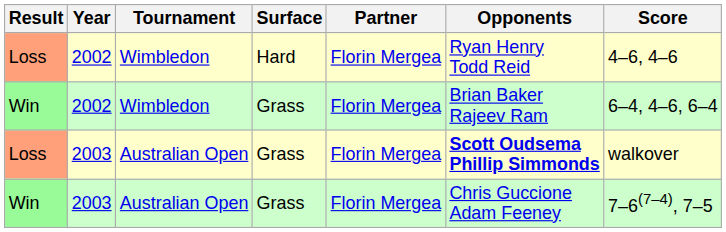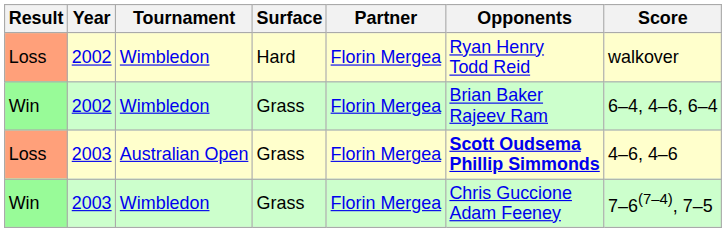 <table class="sortable wikitable">
 <tr>
 <th>Result</th>
 <th>Year</th>
 <th>Tournament</th>
 <th>Surface</th>
 <th>Partner</th>
 <th>Opponents</th>
 <th>Score</th>
 </tr>
 <tr style="background:#ffc;">
 <td style="background:#ffa07a;">Loss</td>
 <td><a href='#'>2002</a></td>
 <td><a href='#'>Wimbledon</a></td>
 <td>Hard</td>
 <td> <a href='#'>Florin Mergea</a></td>
 <td> <a href='#'>Ryan Henry</a> <br>  <a href='#'>Todd Reid</a></td>
-<td>4–6, 4–6</td>
+<td>walkover</td>
 </tr>
 <tr style="background:#cfc;">
 <td style="background:#98fb98;">Win</td>
 <td><a href='#'>2002</a></td>
 <td><a href='#'>Wimbledon</a></td>
 <td>Grass</td>
 <td> <a href='#'>Florin Mergea</a></td>
 <td> <a href='#'>Brian Baker</a> <br>  <a href='#'>Rajeev Ram</a></td>
 <td>6–4, 4–6, 6–4</td>
 </tr>
 <tr style="background:#ffc;">
 <td style="background:#ffa07a;">Loss</td>
 <td><a href='#'>2003</a></td>
 <td><a href='#'>Australian Open</a></td>
 <td>Grass</td>
 <td> <a href='#'>Florin Mergea</a></td>
 <td><strong> <a href='#'>Scott Oudsema</a> <br>  <a href='#'>Phillip Simmonds</a></strong></td>
-<td>walkover</td>
+<td>4–6, 4–6</td>
 </tr>
 <tr style="background:#cfc;">
 <td style="background:#98fb98;">Win</td>
 <td><a href='#'>2003</a></td>
-<td><a href='#'>Australian Open</a></td>
+<td><a href='#'>Wimbledon</a></td>
 <td>Grass</td>
 <td> <a href='#'>Florin Mergea</a></td>
 <td> <a href='#'>Chris Guccione</a> <br>  <a href='#'>Adam Feeney</a></td>
 <td>7–6<sup>(7–4)</sup>, 7–5</td>
 </tr>
 </table>
